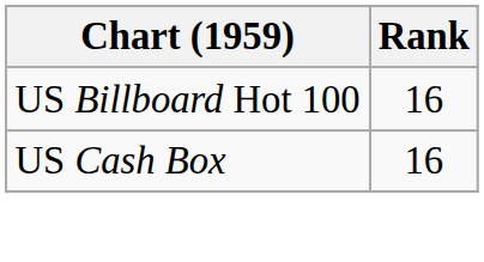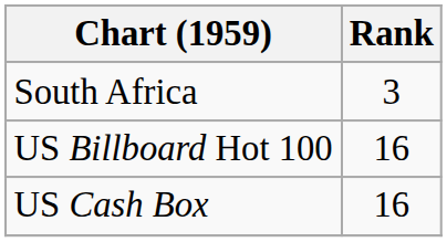 <table class="wikitable sortable">
 <tr>
 <th>Chart (1959)</th>
 <th style="text-align:center;">Rank</th>
+</tr>
+<tr>
+<td>South Africa </td>
+<td align="center">3</td>
 </tr>
 <tr>
 <td>US <em>Billboard</em> Hot 100</td>
 <td style="text-align:center;">16</td>
 </tr>
 <tr>
 <td>US <em>Cash Box</em> </td>
 <td style="text-align:center;">16</td>
 </tr>
 <tr>
 </tr>
 </table>
